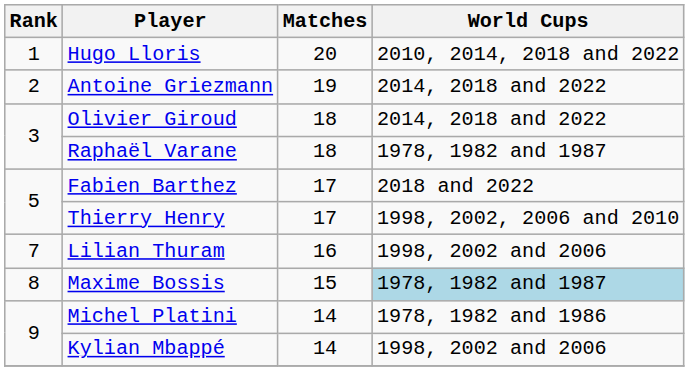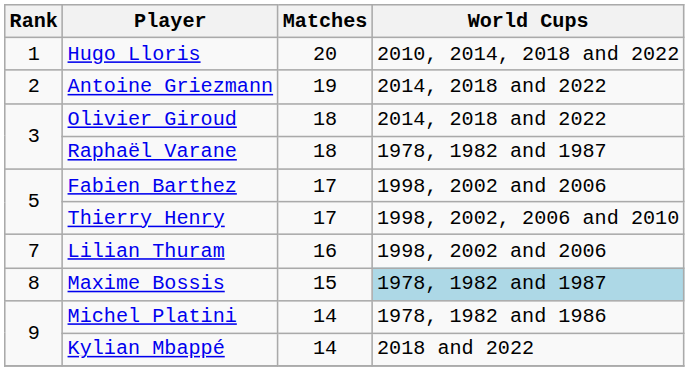 <table class="wikitable" style="text-align: left;">
 <tr>
 <th>Rank</th>
 <th>Player</th>
 <th>Matches</th>
 <th>World Cups</th>
 </tr>
 <tr>
 <td align=center>1</td>
 <td><a href='#'>Hugo Lloris</a></td>
 <td align=center>20</td>
 <td>2010, 2014, 2018 and 2022</td>
 </tr>
 <tr>
 <td align=center>2</td>
 <td><a href='#'>Antoine Griezmann</a></td>
 <td align=center>19</td>
 <td>2014, 2018 and 2022</td>
 </tr>
 <tr>
 <td rowspan=2 align=center>3</td>
 <td><a href='#'>Olivier Giroud</a></td>
 <td align=center>18</td>
 <td>2014, 2018 and 2022</td>
 </tr>
 <tr>
 <td><a href='#'>Raphaël Varane</a></td>
 <td align=center>18</td>
 <td>1978, 1982 and 1987</td>
 </tr>
 <tr>
 <td rowspan=2 align=center>5</td>
 <td><a href='#'>Fabien Barthez</a></td>
 <td align=center>17</td>
-<td>2018 and 2022</td>
+<td>1998, 2002 and 2006</td>
 </tr>
 <tr>
 <td><a href='#'>Thierry Henry</a></td>
 <td align=center>17</td>
 <td>1998, 2002, 2006 and 2010</td>
 </tr>
 <tr>
 <td align=center>7</td>
 <td><a href='#'>Lilian Thuram</a></td>
 <td align=center>16</td>
 <td>1998, 2002 and 2006</td>
 </tr>
 <tr>
 <td align=center>8</td>
 <td><a href='#'>Maxime Bossis</a></td>
 <td align=center>15</td>
 <td style="background: lightblue;">1978, 1982 and 1987</td>
 </tr>
 <tr>
 <td rowspan=2 align=center>9</td>
 <td><a href='#'>Michel Platini</a></td>
 <td align=center>14</td>
 <td>1978, 1982 and 1986</td>
 </tr>
 <tr>
 <td><a href='#'>Kylian Mbappé</a></td>
 <td align=center>14</td>
-<td>1998, 2002 and 2006</td>
+<td>2018 and 2022</td>
 </tr>
 <tr>
 </tr>
 </table>
